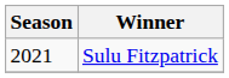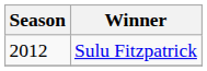 <table class="wikitable collapsible">
 <tr>
 <th>Season</th>
 <th>Winner</th>
 </tr>
 <tr>
-<td>2021</td>
+<td>2012</td>
 <td><a href='#'>Sulu Fitzpatrick</a></td>
 </tr>
 <tr>
 </tr>
 </table>
